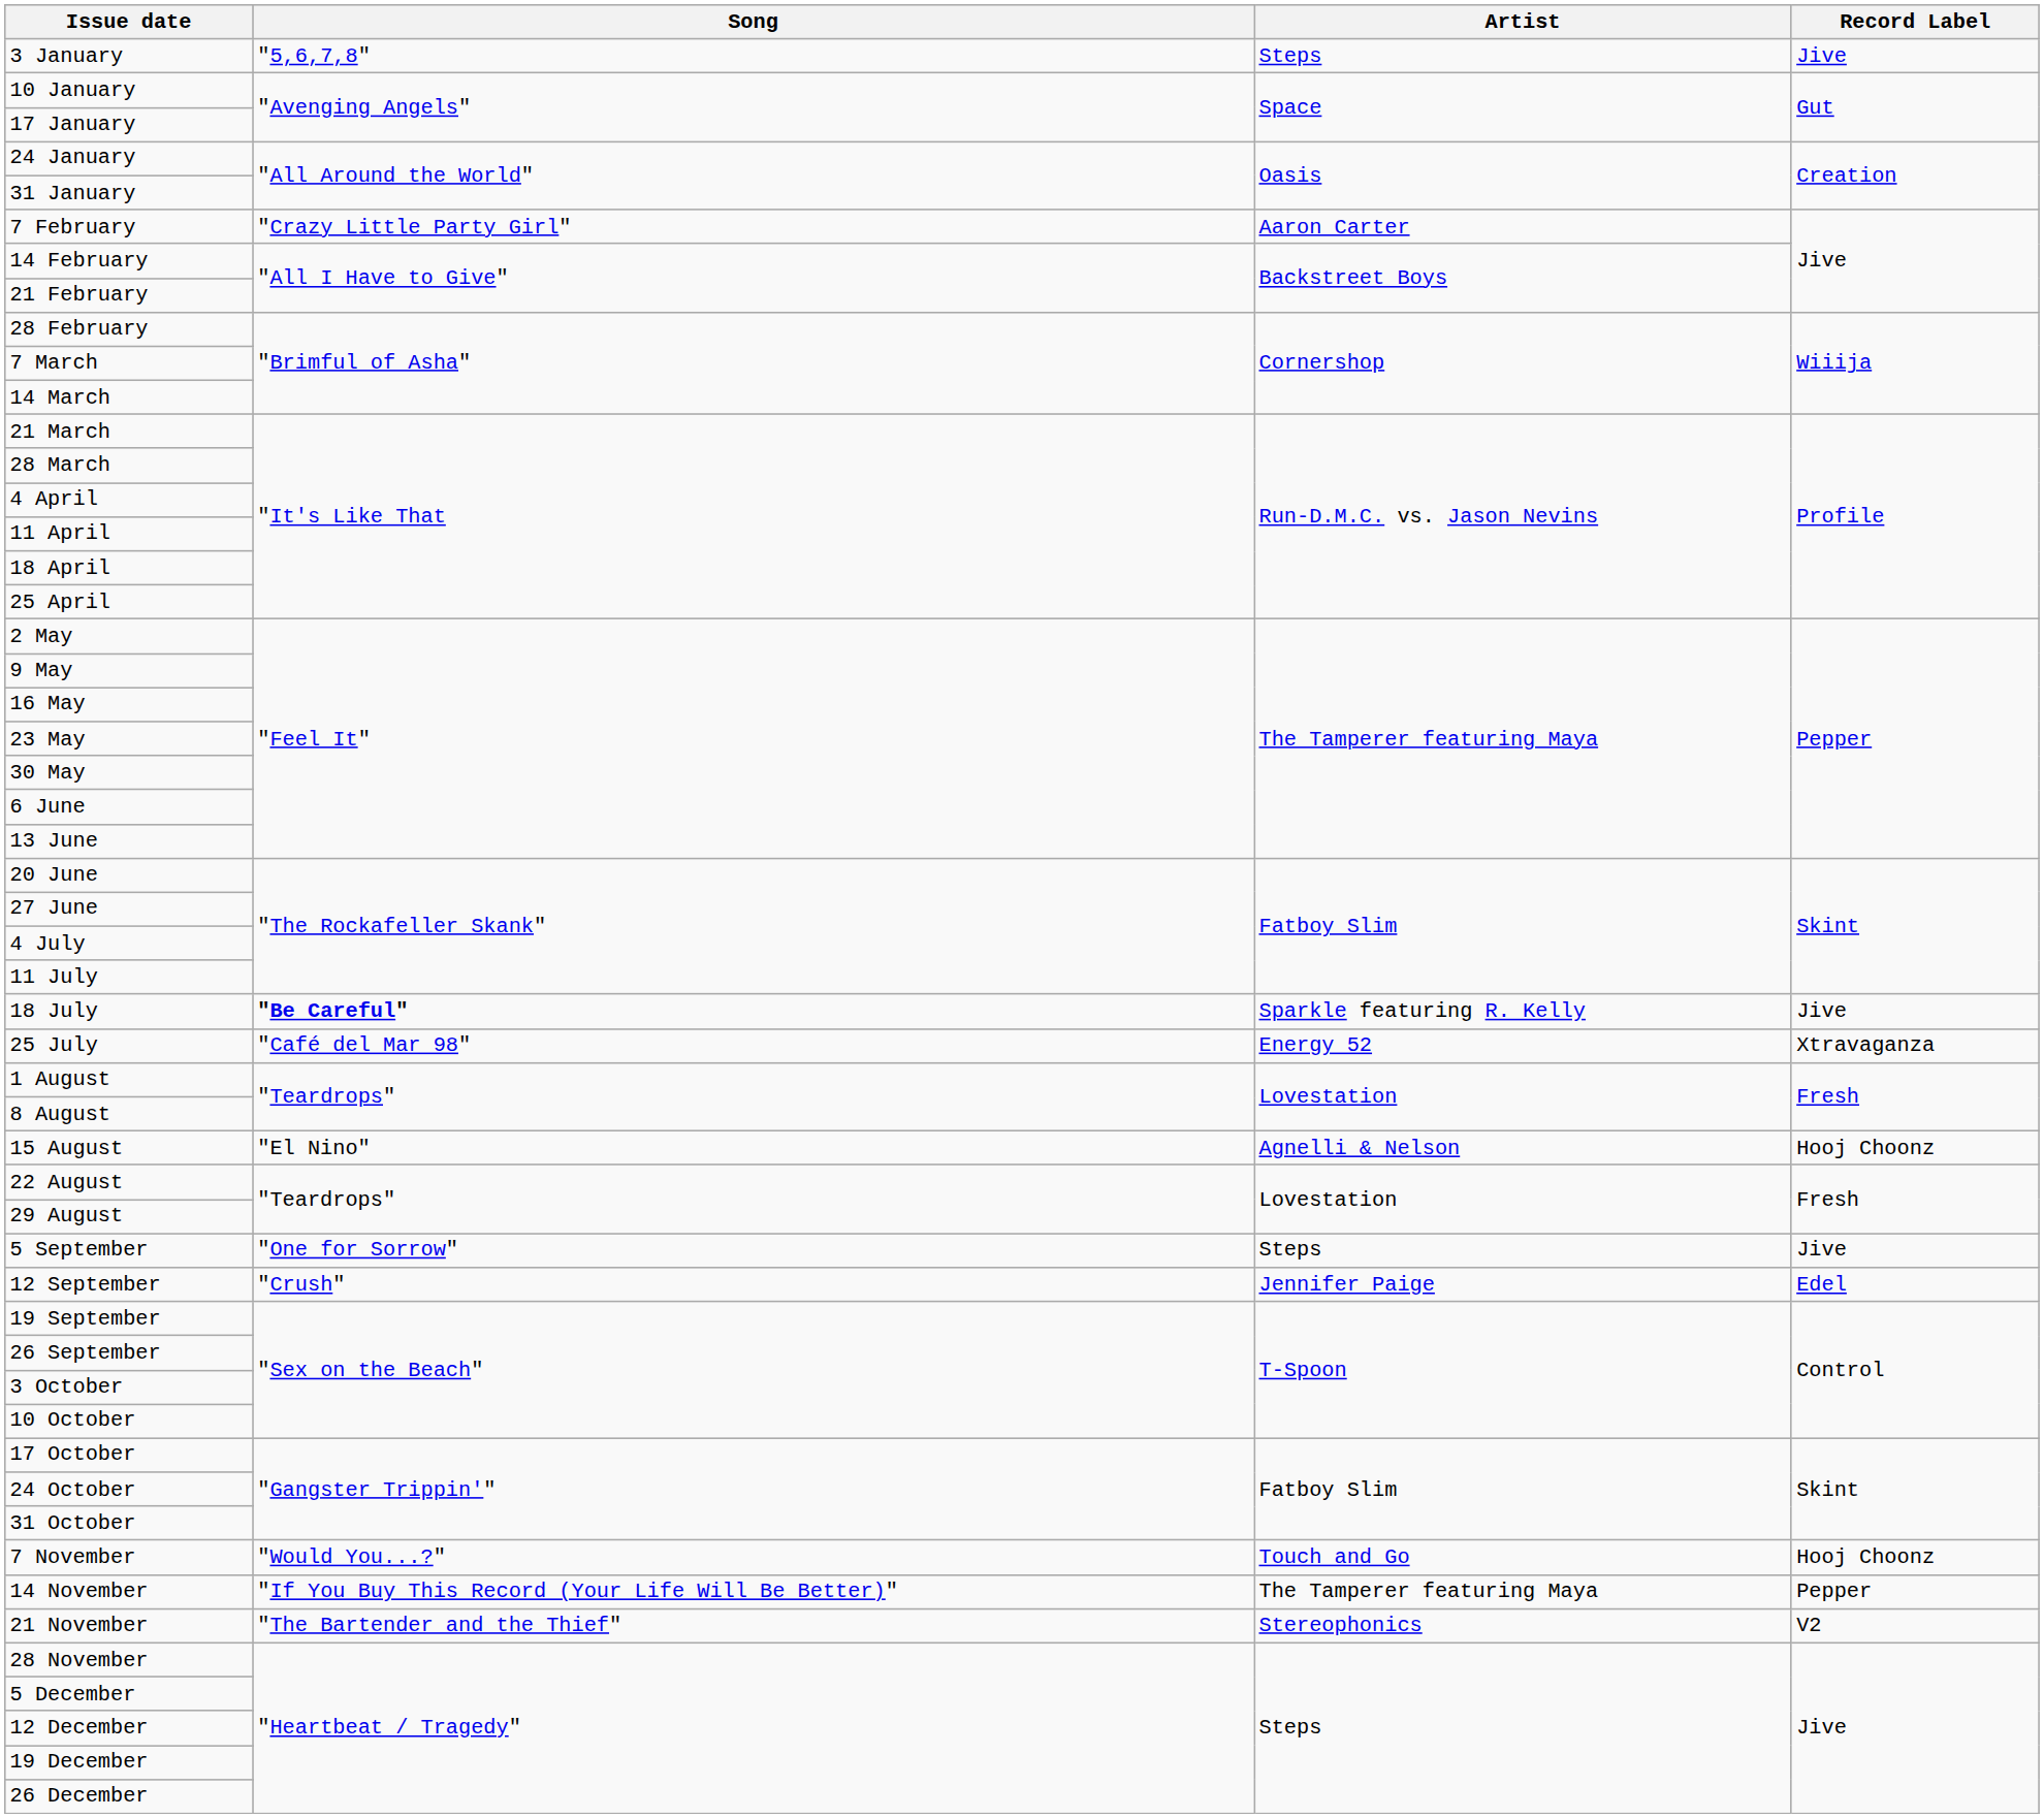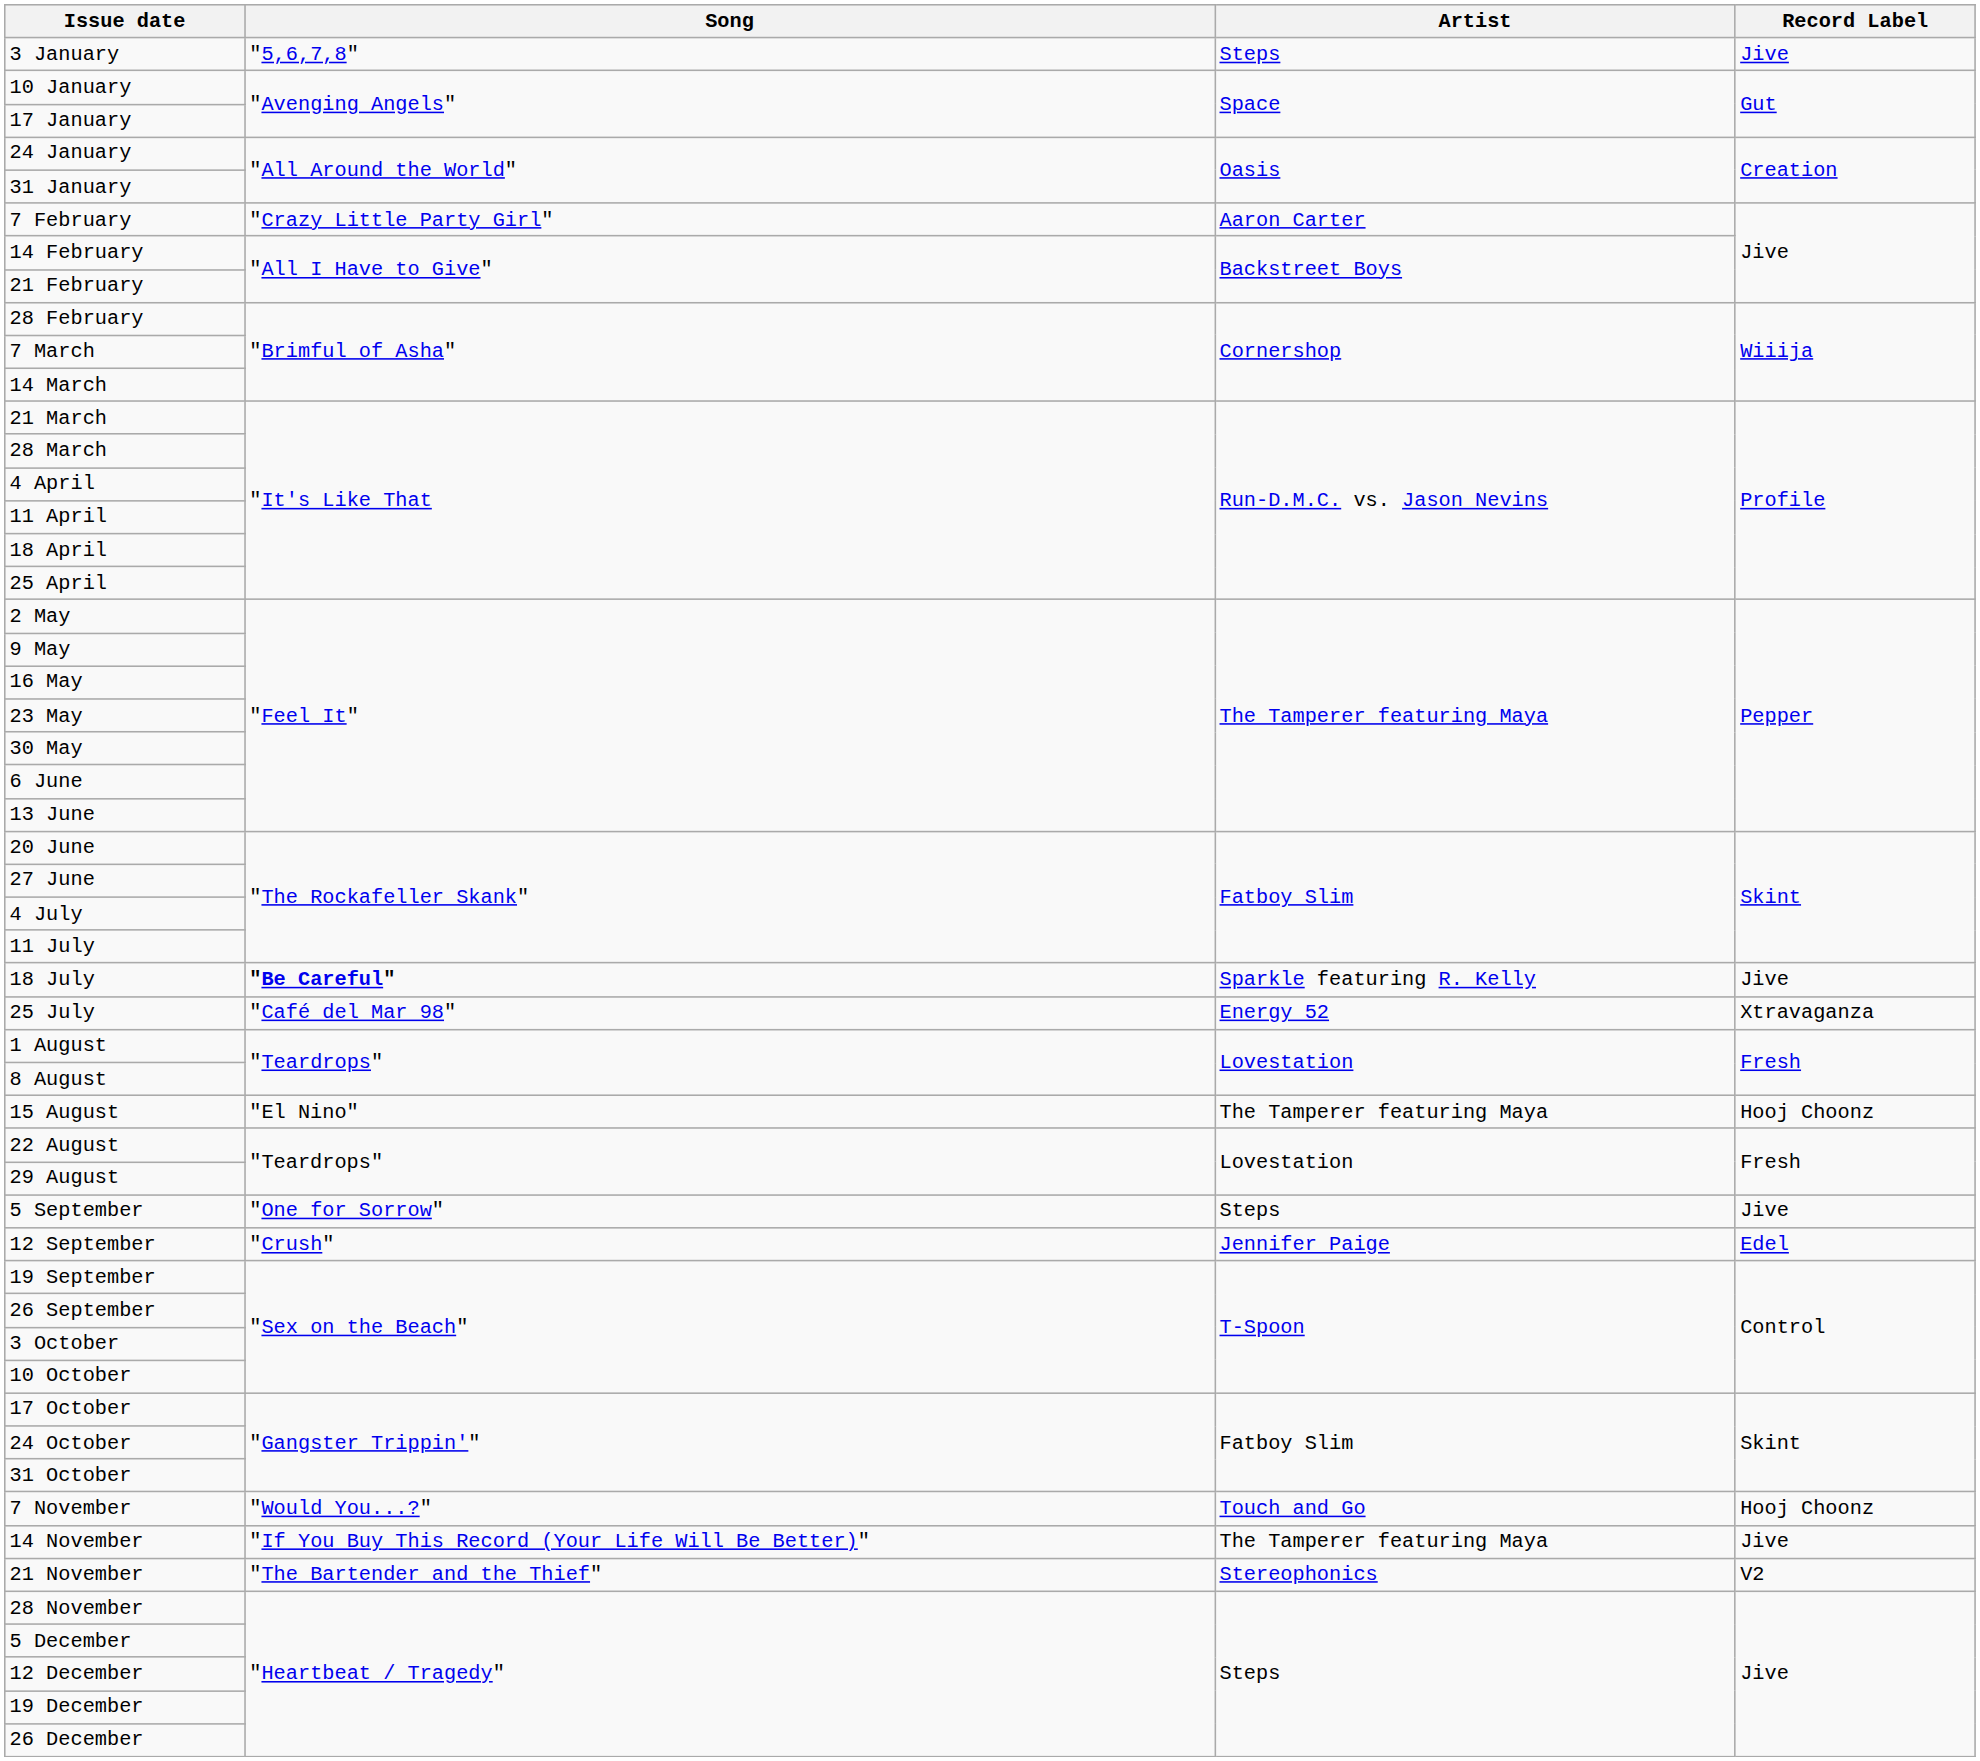 <table width="100%" class=wikitable>
 <tr>
 <th>Issue date</th>
 <th>Song</th>
 <th>Artist</th>
 <th>Record Label</th>
 </tr>
 <tr>
 <td>3 January</td>
 <td>"<a href='#'>5,6,7,8</a>"</td>
 <td><a href='#'>Steps</a></td>
 <td><a href='#'>Jive</a></td>
 </tr>
 <tr>
 <td>10 January</td>
 <td rowspan="2">"<a href='#'>Avenging Angels</a>"</td>
 <td rowspan="2"><a href='#'>Space</a></td>
 <td rowspan=2><a href='#'>Gut</a></td>
 </tr>
 <tr>
 <td>17 January</td>
 </tr>
 <tr>
 <td>24 January </td>
 <td rowspan="2">"<a href='#'>All Around the World</a>"</td>
 <td rowspan="2"><a href='#'>Oasis</a></td>
 <td rowspan=2><a href='#'>Creation</a></td>
 </tr>
 <tr>
 <td>31 January</td>
 </tr>
 <tr>
 <td>7 February</td>
 <td>"<a href='#'>Crazy Little Party Girl</a>"</td>
 <td><a href='#'>Aaron Carter</a></td>
 <td rowspan=3>Jive</td>
 </tr>
 <tr>
 <td>14 February</td>
 <td rowspan="2">"<a href='#'>All I Have to Give</a>"</td>
 <td rowspan="2"><a href='#'>Backstreet Boys</a></td>
 </tr>
 <tr>
 <td>21 February</td>
 </tr>
 <tr>
 <td>28 February </td>
 <td rowspan="3">"<a href='#'>Brimful of Asha</a>"</td>
 <td rowspan="3"><a href='#'>Cornershop</a></td>
 <td rowspan=3><a href='#'>Wiiija</a></td>
 </tr>
 <tr>
 <td>7 March</td>
 </tr>
 <tr>
 <td>14 March</td>
 </tr>
 <tr>
 <td>21 March </td>
 <td rowspan="6">"<a href='#'>It's Like That</a></td>
 <td rowspan="6"><a href='#'>Run-D.M.C.</a> vs. <a href='#'>Jason Nevins</a></td>
 <td rowspan=6><a href='#'>Profile</a></td>
 </tr>
 <tr>
 <td>28 March </td>
 </tr>
 <tr>
 <td>4 April </td>
 </tr>
 <tr>
 <td>11 April </td>
 </tr>
 <tr>
 <td>18 April </td>
 </tr>
 <tr>
 <td>25 April </td>
 </tr>
 <tr>
 <td>2 May </td>
 <td rowspan="7">"<a href='#'>Feel It</a>"</td>
 <td rowspan="7"><a href='#'>The Tamperer featuring Maya</a></td>
 <td rowspan=7><a href='#'>Pepper</a></td>
 </tr>
 <tr>
 <td>9 May</td>
 </tr>
 <tr>
 <td>16 May</td>
 </tr>
 <tr>
 <td>23 May</td>
 </tr>
 <tr>
 <td>30 May</td>
 </tr>
 <tr>
 <td>6 June</td>
 </tr>
 <tr>
 <td>13 June</td>
 </tr>
 <tr>
 <td>20 June</td>
 <td rowspan="4">"<a href='#'>The Rockafeller Skank</a>"</td>
 <td rowspan="4"><a href='#'>Fatboy Slim</a></td>
 <td rowspan=4><a href='#'>Skint</a></td>
 </tr>
 <tr>
 <td>27 June</td>
 </tr>
 <tr>
 <td>4 July</td>
 </tr>
 <tr>
 <td>11 July</td>
 </tr>
 <tr>
 <td>18 July</td>
 <td><strong>"<a href='#'>Be Careful</a>"</strong></td>
 <td><a href='#'>Sparkle</a> featuring <a href='#'>R. Kelly</a></td>
 <td>Jive</td>
 </tr>
 <tr>
 <td>25 July</td>
 <td>"<a href='#'>Café del Mar 98</a>"</td>
 <td><a href='#'>Energy 52</a></td>
 <td>Xtravaganza</td>
 </tr>
 <tr>
 <td>1 August</td>
 <td rowspan="2">"<a href='#'>Teardrops</a>"</td>
 <td rowspan="2"><a href='#'>Lovestation</a></td>
 <td rowspan=2><a href='#'>Fresh</a></td>
 </tr>
 <tr>
 <td>8 August</td>
 </tr>
 <tr>
 <td>15 August</td>
 <td>"El Nino"</td>
-<td><a href='#'>Agnelli & Nelson</a></td>
+<td>The Tamperer featuring Maya</td>
 <td>Hooj Choonz</td>
 </tr>
 <tr>
 <td>22 August</td>
 <td rowspan="2">"Teardrops"</td>
 <td rowspan="2">Lovestation</td>
 <td rowspan=2>Fresh</td>
 </tr>
 <tr>
 <td>29 August</td>
 </tr>
 <tr>
 <td>5 September</td>
 <td>"<a href='#'>One for Sorrow</a>"</td>
 <td>Steps</td>
 <td>Jive</td>
 </tr>
 <tr>
 <td>12 September</td>
 <td>"<a href='#'>Crush</a>"</td>
 <td><a href='#'>Jennifer Paige</a></td>
 <td><a href='#'>Edel</a></td>
 </tr>
 <tr>
 <td>19 September</td>
 <td rowspan="4">"<a href='#'>Sex on the Beach</a>"</td>
 <td rowspan="4"><a href='#'>T-Spoon</a></td>
 <td rowspan=4>Control</td>
 </tr>
 <tr>
 <td>26 September</td>
 </tr>
 <tr>
 <td>3 October</td>
 </tr>
 <tr>
 <td>10 October</td>
 </tr>
 <tr>
 <td>17 October</td>
 <td rowspan="3">"<a href='#'>Gangster Trippin'</a>"</td>
 <td rowspan="3">Fatboy Slim</td>
 <td rowspan=3>Skint</td>
 </tr>
 <tr>
 <td>24 October</td>
 </tr>
 <tr>
 <td>31 October</td>
 </tr>
 <tr>
 <td>7 November</td>
 <td>"<a href='#'>Would You...?</a>"</td>
 <td><a href='#'>Touch and Go</a></td>
 <td>Hooj Choonz</td>
 </tr>
 <tr>
 <td>14 November</td>
 <td>"<a href='#'>If You Buy This Record (Your Life Will Be Better)</a>"</td>
 <td>The Tamperer featuring Maya</td>
-<td>Pepper</td>
+<td>Jive</td>
 </tr>
 <tr>
 <td>21 November</td>
 <td>"<a href='#'>The Bartender and the Thief</a>"</td>
 <td><a href='#'>Stereophonics</a></td>
 <td>V2</td>
 </tr>
 <tr>
 <td>28 November</td>
 <td rowspan="5">"<a href='#'>Heartbeat / Tragedy</a>"</td>
 <td rowspan="5">Steps</td>
 <td rowspan=5>Jive</td>
 </tr>
 <tr>
 <td>5 December</td>
 </tr>
 <tr>
 <td>12 December</td>
 </tr>
 <tr>
 <td>19 December</td>
 </tr>
 <tr>
 <td>26 December</td>
 </tr>
 </table>
